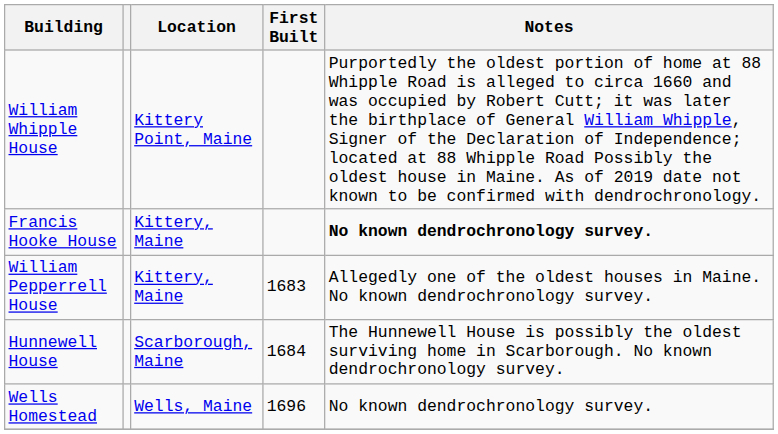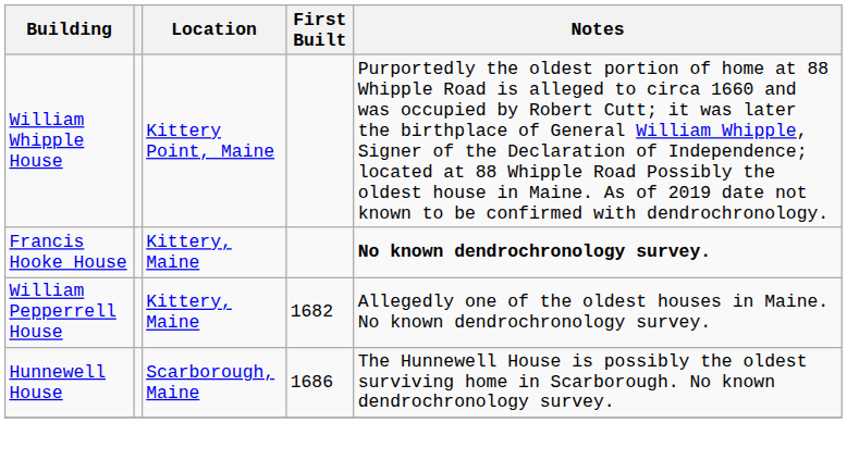 <table class="wikitable">
 <tr>
 <th>Building</th>
 <th></th>
 <th>Location</th>
 <th>First Built</th>
 <th>Notes</th>
 </tr>
 <tr>
 <td><a href='#'>William Whipple House</a></td>
 <td></td>
 <td><a href='#'>Kittery Point, Maine</a></td>
 <td></td>
 <td>Purportedly the oldest portion of home at 88 Whipple Road is alleged to circa 1660 and was occupied by Robert Cutt; it was later the birthplace of General <a href='#'>William Whipple</a>, Signer of the Declaration of Independence; located at 88 Whipple Road Possibly the oldest house in Maine. As of 2019 date not known to be confirmed with dendrochronology.</td>
 </tr>
 <tr>
 <td><a href='#'>Francis Hooke House</a></td>
 <td></td>
 <td><a href='#'>Kittery, Maine</a></td>
 <td></td>
 <td><strong>No known dendrochronology survey.</strong></td>
 </tr>
 <tr>
 <td><a href='#'>William Pepperrell House</a></td>
 <td></td>
 <td><a href='#'>Kittery, Maine</a></td>
-<td>1683</td>
+<td>1682</td>
 <td>Allegedly one of the oldest houses in Maine. No known dendrochronology survey.</td>
 </tr>
 <tr>
 <td><a href='#'>Hunnewell House</a></td>
 <td></td>
 <td><a href='#'>Scarborough, Maine</a></td>
-<td>1684</td>
+<td>1686</td>
 <td>The Hunnewell House is possibly the oldest surviving home in Scarborough. No known dendrochronology survey.</td>
-</tr>
-<tr>
-<td><a href='#'>Wells Homestead</a></td>
-<td></td>
-<td><a href='#'>Wells, Maine</a></td>
-<td>1696</td>
-<td>No known dendrochronology survey.</td>
 </tr>
 <tr>
 </tr>
 </table>
